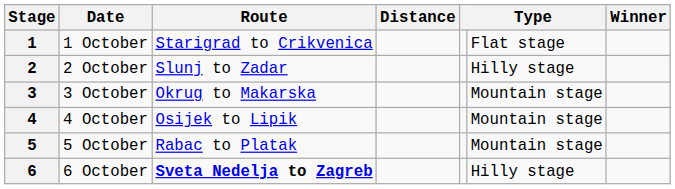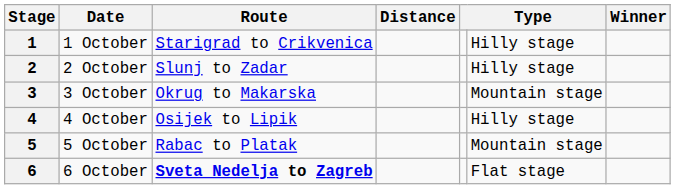 <table class="wikitable">
 <tr>
 <th scope=col>Stage</th>
 <th scope=col>Date</th>
 <th scope=col>Route</th>
 <th scope=col>Distance</th>
 <th scope=col colspan="2">Type</th>
 <th scope=col>Winner</th>
 </tr>
 <tr>
 <th scope=row>1</th>
 <td style="text-align:right;">1 October</td>
 <td><a href='#'>Starigrad</a> to <a href='#'>Crikvenica</a></td>
 <td></td>
 <td></td>
-<td>Flat stage</td>
+<td>Hilly stage</td>
 <td></td>
 </tr>
 <tr>
 <th scope=row>2</th>
 <td style="text-align:right;">2 October</td>
 <td><a href='#'>Slunj</a> to <a href='#'>Zadar</a></td>
 <td></td>
 <td></td>
 <td>Hilly stage</td>
 <td></td>
 </tr>
 <tr>
 <th scope=row>3</th>
 <td style="text-align:right;">3 October</td>
 <td><a href='#'>Okrug</a> to <a href='#'>Makarska</a></td>
 <td></td>
 <td></td>
 <td>Mountain stage</td>
 <td></td>
 </tr>
 <tr>
 <th scope=row>4</th>
 <td style="text-align:right;">4 October</td>
 <td><a href='#'>Osijek</a> to <a href='#'>Lipik</a></td>
 <td></td>
 <td></td>
-<td>Mountain stage</td>
+<td>Hilly stage</td>
 <td></td>
 </tr>
 <tr>
 <th scope=row>5</th>
 <td style="text-align:right;">5 October</td>
 <td><a href='#'>Rabac</a> to <a href='#'>Platak</a></td>
 <td></td>
 <td></td>
 <td>Mountain stage</td>
 <td></td>
 </tr>
 <tr>
 <th scope=row>6</th>
 <td style="text-align:right;">6 October</td>
 <td><strong><a href='#'>Sveta Nedelja</a> to <a href='#'>Zagreb</a></strong></td>
 <td></td>
 <td></td>
-<td>Hilly stage</td>
+<td>Flat stage</td>
 <td></td>
 </tr>
 </table>
